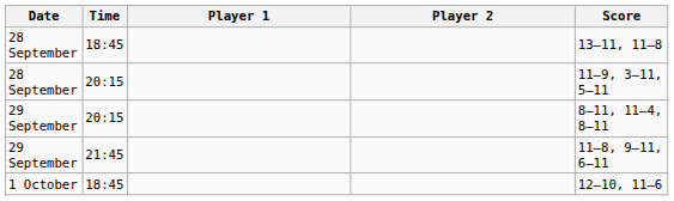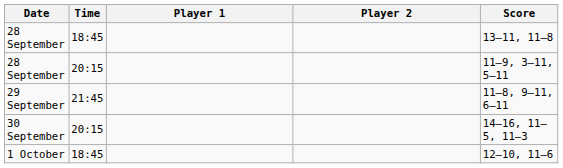 <table class="sortable wikitable" style="font-size:90%">
 <tr>
 <th width="65">Date</th>
 <th width="30">Time</th>
 <th width="200">Player 1</th>
 <th width="200">Player 2</th>
 <th width="80">Score</th>
 </tr>
 <tr>
 <td>28 September</td>
 <td>18:45</td>
 <td><strong></strong></td>
 <td></td>
 <td>13–11, 11–8</td>
 </tr>
 <tr>
 <td>28 September</td>
 <td>20:15</td>
 <td></td>
 <td><strong></strong></td>
 <td>11–9, 3–11, 5–11</td>
 </tr>
 <tr>
 <td>29 September</td>
-<td>20:15</td>
-<td></td>
-<td><strong></strong></td>
-<td>8–11, 11–4, 8–11</td>
-</tr>
-<tr>
-<td>29 September</td>
 <td>21:45</td>
 <td></td>
 <td><strong></strong></td>
 <td>11–8, 9–11, 6–11</td>
+</tr>
+<tr>
+<td>30 September</td>
+<td>20:15</td>
+<td><strong></strong></td>
+<td></td>
+<td>14–16, 11–5, 11–3</td>
 </tr>
 <tr>
 <td>1 October</td>
 <td>18:45</td>
 <td><strong></strong></td>
 <td></td>
 <td>12–10, 11–6</td>
 </tr>
 </table>
